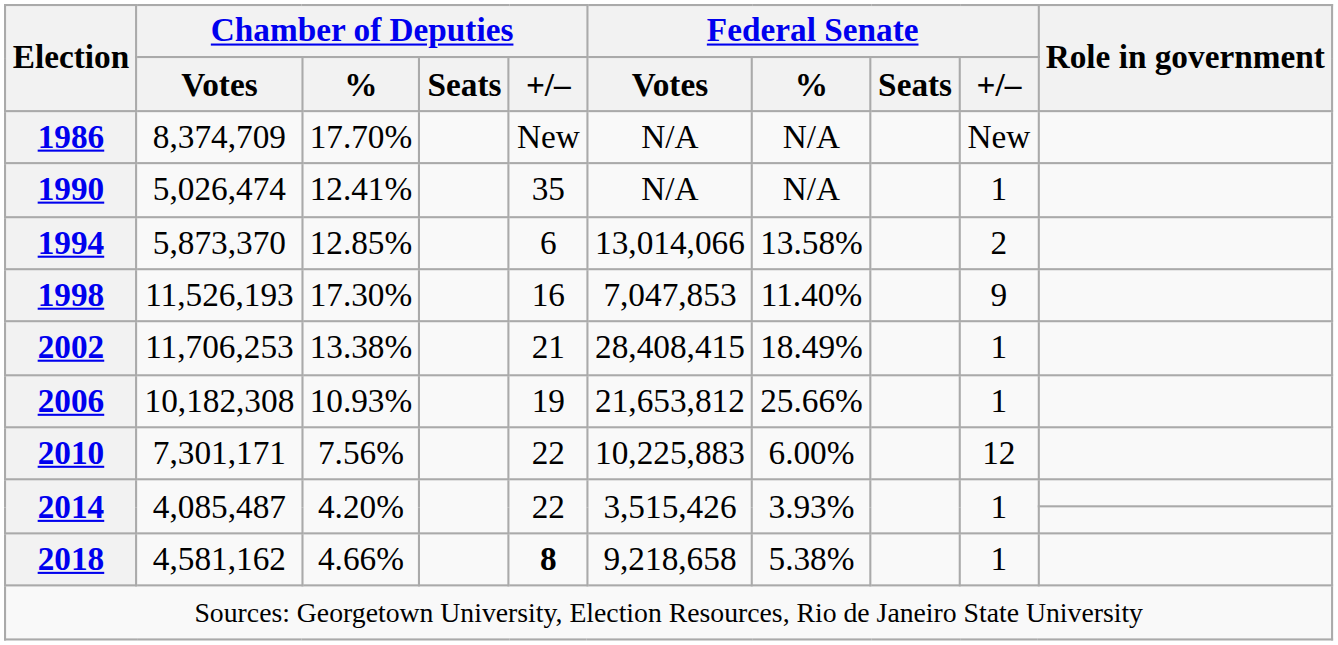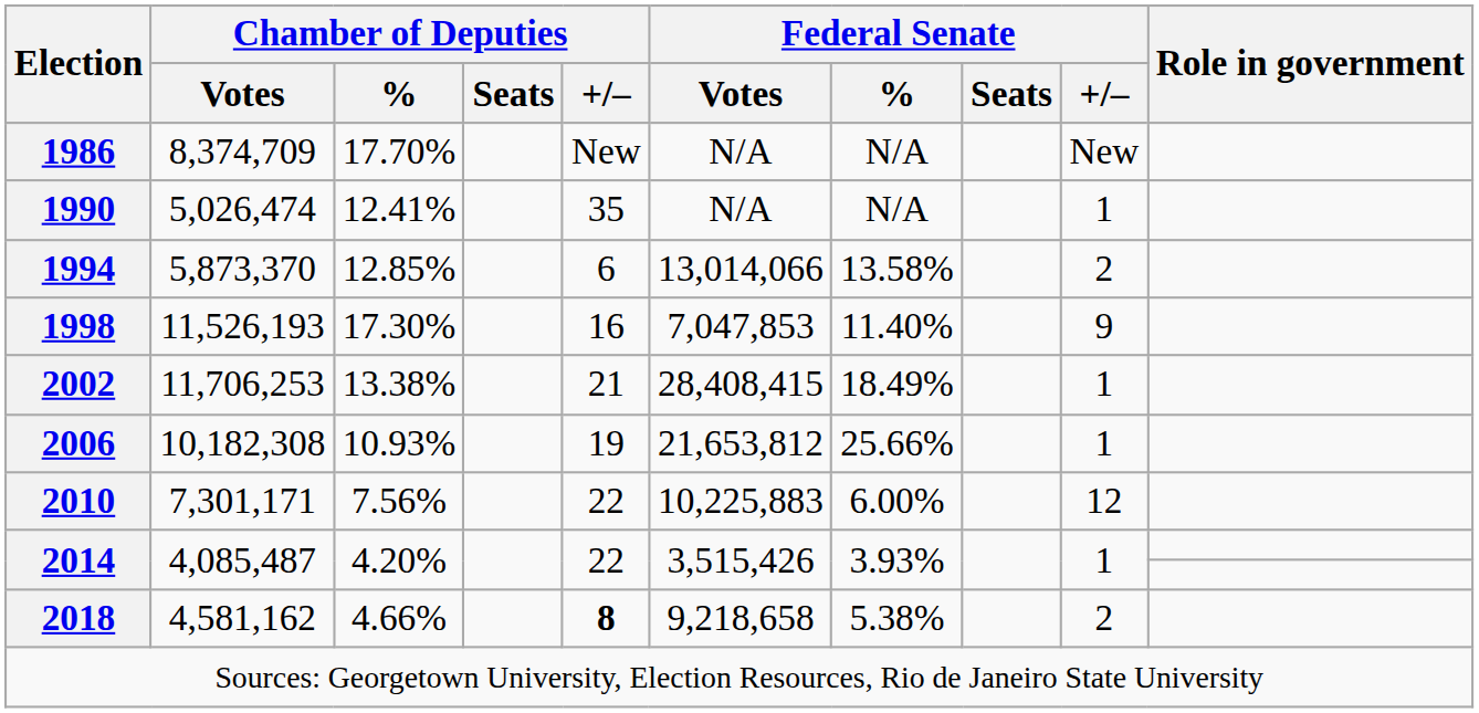 <table class=wikitable style=text-align:center>
 <tr>
 <th rowspan="2">Election</th>
 <th colspan="4"><a href='#'>Chamber of Deputies</a></th>
 <th colspan="4"><a href='#'>Federal Senate</a></th>
 <th rowspan="2"><strong>Role in government</strong></th>
 </tr>
 <tr>
 <th><strong>Votes</strong></th>
 <th><strong>%</strong></th>
 <th><strong>Seats</strong></th>
 <th>+/–</th>
 <th><strong>Votes</strong></th>
 <th><strong>%</strong></th>
 <th><strong>Seats</strong></th>
 <th>+/–</th>
 </tr>
 <tr>
 <th><a href='#'>1986</a></th>
 <td align="center">8,374,709</td>
 <td align="center">17.70%</td>
 <td style="text-align:center;"></td>
 <td>New</td>
 <td>N/A</td>
 <td>N/A</td>
 <td style="text-align:center;"></td>
 <td>New</td>
 <td></td>
 </tr>
 <tr>
 <th><a href='#'>1990</a></th>
 <td align="center">5,026,474</td>
 <td align="center">12.41%</td>
 <td style="text-align:center;"></td>
 <td> 35</td>
 <td>N/A</td>
 <td>N/A</td>
 <td style="text-align:center;"></td>
 <td> 1</td>
 <td></td>
 </tr>
 <tr>
 <th><a href='#'>1994</a></th>
 <td align="center">5,873,370</td>
 <td align="center">12.85%</td>
 <td style="text-align:center;"></td>
 <td> 6</td>
 <td align="center">13,014,066</td>
 <td align="center">13.58%</td>
 <td style="text-align:center;"></td>
 <td> 2</td>
 <td></td>
 </tr>
 <tr>
 <th><a href='#'>1998</a></th>
 <td align="center">11,526,193</td>
 <td align="center">17.30%</td>
 <td style="text-align:center;"></td>
 <td> 16</td>
 <td align="center">7,047,853</td>
 <td align="center">11.40%</td>
 <td style="text-align:center;"></td>
 <td> 9</td>
 <td></td>
 </tr>
 <tr>
 <th><a href='#'>2002</a></th>
 <td align="center">11,706,253</td>
 <td align="center">13.38%</td>
 <td style="text-align:center;"></td>
 <td> 21</td>
 <td align="center">28,408,415</td>
 <td align="center">18.49%</td>
 <td style="text-align:center;"></td>
 <td> 1</td>
 <td></td>
 </tr>
 <tr>
 <th><a href='#'>2006</a></th>
 <td align="center">10,182,308</td>
 <td align="center">10.93%</td>
 <td style="text-align:center;"></td>
 <td> 19</td>
 <td align="center">21,653,812</td>
 <td align="center">25.66%</td>
 <td style="text-align:center;"></td>
 <td> 1</td>
 <td></td>
 </tr>
 <tr>
 <th><a href='#'>2010</a></th>
 <td align="center">7,301,171</td>
 <td align="center">7.56%</td>
 <td style="text-align:center;"></td>
 <td> 22</td>
 <td align="center">10,225,883</td>
 <td align="center">6.00%</td>
 <td style="text-align:center;"></td>
 <td> 12</td>
 <td></td>
 </tr>
 <tr>
 <th rowspan="2"><a href='#'>2014</a></th>
 <td rowspan="2" align="center">4,085,487</td>
 <td rowspan=2 align="center">4.20%</td>
 <td rowspan=2 style="text-align:center;"></td>
 <td rowspan=2> 22</td>
 <td rowspan="2" align="center">3,515,426</td>
 <td rowspan=2 align="center">3.93%</td>
 <td rowspan=2 style="text-align:center;"></td>
 <td rowspan=2> 1</td>
 <td></td>
 </tr>
 <tr>
 <td></td>
 </tr>
 <tr>
 <th><a href='#'>2018</a></th>
 <td align="center">4,581,162</td>
 <td align="center">4.66%</td>
 <td style="text-align:center;"></td>
 <td><strong> 8</strong></td>
 <td align="center">9,218,658</td>
 <td align="center">5.38%</td>
 <td style="text-align:center;"></td>
-<td> 1</td>
+<td> 2</td>
 <td></td>
 </tr>
 <tr>
 <td colspan="10"><small>Sources: Georgetown University, Election Resources, Rio de Janeiro State University</small></td>
 </tr>
 </table>
